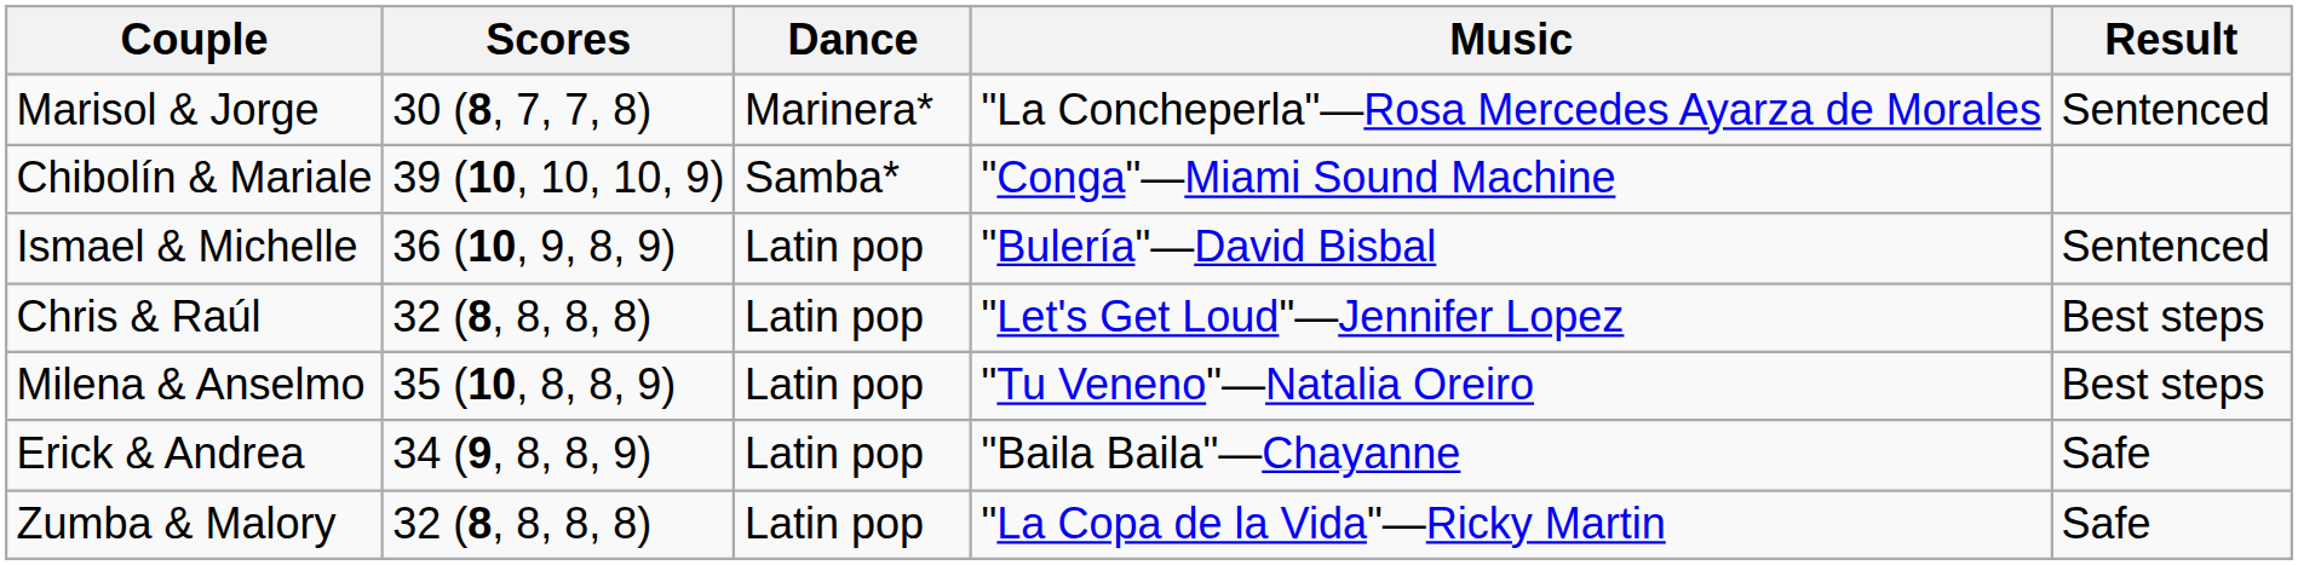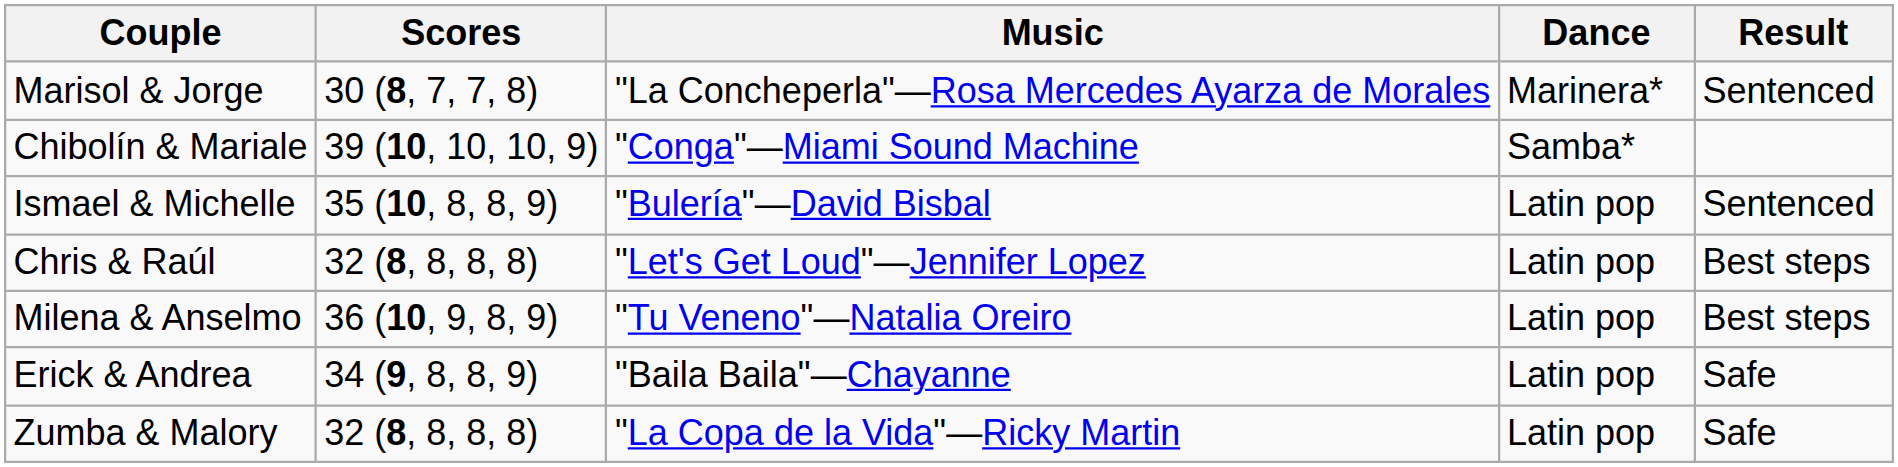 <table class="wikitable sortable" style="width:95%; white-space:nowrap">
 <tr>
 <th style="width:15%;">Couple</th>
 <th style="width:14%;">Scores</th>
+<th style="width:40%;">Music</th>
 <th style="width:14%;">Dance</th>
-<th style="width:40%;">Music</th>
 <th style="width:12%;">Result</th>
 </tr>
 <tr>
 <td>Marisol & Jorge</td>
 <td>30 (<strong>8</strong>, 7, 7, 8)</td>
+<td>"La Concheperla"—<a href='#'>Rosa Mercedes Ayarza de Morales</a></td>
 <td>Marinera*</td>
-<td>"La Concheperla"—<a href='#'>Rosa Mercedes Ayarza de Morales</a></td>
 <td>Sentenced</td>
 </tr>
 <tr>
 <td>Chibolín & Mariale</td>
 <td>39 (<strong>10</strong>, 10, 10, 9)</td>
+<td>"<a href='#'>Conga</a>"—<a href='#'>Miami Sound Machine</a></td>
 <td>Samba*</td>
-<td>"<a href='#'>Conga</a>"—<a href='#'>Miami Sound Machine</a></td>
 <td></td>
 </tr>
 <tr>
 <td>Ismael & Michelle</td>
-<td>36 (<strong>10</strong>, 9, 8, 9)</td>
+<td>35 (<strong>10</strong>, 8, 8, 9)</td>
+<td>"<a href='#'>Bulería</a>"—<a href='#'>David Bisbal</a></td>
 <td>Latin pop</td>
-<td>"<a href='#'>Bulería</a>"—<a href='#'>David Bisbal</a></td>
 <td>Sentenced</td>
 </tr>
 <tr>
 <td>Chris & Raúl</td>
 <td>32 (<strong>8</strong>, 8, 8, 8)</td>
+<td>"<a href='#'>Let's Get Loud</a>"—<a href='#'>Jennifer Lopez</a></td>
 <td>Latin pop</td>
-<td>"<a href='#'>Let's Get Loud</a>"—<a href='#'>Jennifer Lopez</a></td>
 <td>Best steps</td>
 </tr>
 <tr>
 <td>Milena & Anselmo</td>
-<td>35 (<strong>10</strong>, 8, 8, 9)</td>
+<td>36 (<strong>10</strong>, 9, 8, 9)</td>
+<td>"<a href='#'>Tu Veneno</a>"—<a href='#'>Natalia Oreiro</a></td>
 <td>Latin pop</td>
-<td>"<a href='#'>Tu Veneno</a>"—<a href='#'>Natalia Oreiro</a></td>
 <td>Best steps</td>
 </tr>
 <tr>
 <td>Erick & Andrea</td>
 <td>34 (<strong>9</strong>, 8, 8, 9)</td>
+<td>"Baila Baila"—<a href='#'>Chayanne</a></td>
 <td>Latin pop</td>
-<td>"Baila Baila"—<a href='#'>Chayanne</a></td>
 <td>Safe</td>
 </tr>
 <tr>
 <td>Zumba & Malory</td>
 <td>32 (<strong>8</strong>, 8, 8, 8)</td>
+<td>"<a href='#'>La Copa de la Vida</a>"—<a href='#'>Ricky Martin</a></td>
 <td>Latin pop</td>
-<td>"<a href='#'>La Copa de la Vida</a>"—<a href='#'>Ricky Martin</a></td>
 <td>Safe</td>
 </tr>
 </table>
